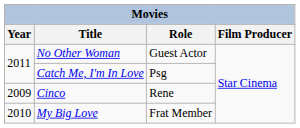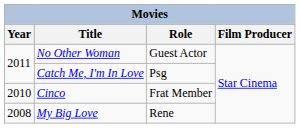 <table class="wikitable" style="font-size: 90%;">
 <tr>
 <th colspan="4" style="background: LightSteelBlue;">Movies</th>
 </tr>
 <tr>
 <th>Year</th>
 <th>Title</th>
 <th>Role</th>
 <th>Film Producer</th>
 </tr>
 <tr>
 <td rowspan="2">2011</td>
 <td><a href='#'><em>No Other Woman</em></a></td>
 <td>Guest Actor</td>
 <td rowspan="4"><a href='#'>Star Cinema</a></td>
 </tr>
 <tr>
 <td><a href='#'><em>Catch Me, I'm In Love</em></a></td>
 <td>Psg</td>
 </tr>
 <tr>
-<td>2009</td>
+<td>2010</td>
 <td><a href='#'><em>Cinco</em></a></td>
+<td>Frat Member</td>
+</tr>
+<tr>
+<td>2008</td>
+<td><a href='#'><em>My Big Love</em></a></td>
 <td>Rene</td>
 </tr>
-<tr>
-<td>2010</td>
-<td><a href='#'><em>My Big Love</em></a></td>
-<td>Frat Member</td>
-</tr>
 </table>
